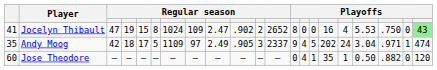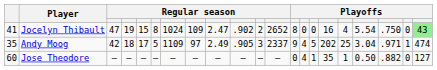 <table class="wikitable plainrowheaders" style="text-align:center;">
 <tr>
 <th scope="col" rowspan="2"></th>
 <th scope="col" rowspan="2">Player</th>
 <th scope=colgroup colspan=10>Regular season</th>
 <th scope=colgroup colspan=9>Playoffs</th>
 </tr>
 <tr>
 <th scope="col"></th>
 <th scope="col"></th>
 <th scope="col"></th>
 <th scope="col"></th>
 <th scope="col"></th>
 <th scope="col"></th>
 <th scope="col"></th>
 <th scope="col"></th>
 <th scope="col"></th>
 <th scope="col"></th>
 <th scope="col"></th>
 <th scope="col"></th>
 <th scope="col"></th>
 <th scope="col"></th>
 <th scope="col"></th>
 <th scope="col"></th>
 <th scope="col"></th>
 <th scope="col"></th>
 <th scope="col"></th>
 </tr>
 <tr>
 <td scope="row">41</td>
 <td align="left"><a href='#'>Jocelyn Thibault</a></td>
 <td>47</td>
 <td>19</td>
 <td>15</td>
 <td>8</td>
 <td>1024</td>
 <td>109</td>
 <td>2.47</td>
 <td>.902</td>
 <td>2</td>
 <td>2652</td>
 <td>8</td>
 <td>0</td>
 <td>0</td>
 <td>16</td>
 <td>4</td>
-<td>5.53</td>
+<td>5.54</td>
 <td>.750</td>
 <td>0</td>
 <td style="background: lightgreen;">43</td>
 </tr>
 <tr>
 <td scope="row">35</td>
 <td align="left"><a href='#'>Andy Moog</a></td>
 <td>42</td>
 <td>18</td>
 <td>17</td>
 <td>5</td>
 <td>1109</td>
 <td>97</td>
 <td>2.49</td>
 <td>.905</td>
 <td>3</td>
 <td>2337</td>
 <td>9</td>
 <td>4</td>
 <td>5</td>
 <td>202</td>
-<td>24</td>
+<td>25</td>
 <td>3.04</td>
 <td>.971</td>
 <td>1</td>
 <td>474</td>
 </tr>
 <tr>
 <td scope="row">60</td>
 <td align="left"><a href='#'>Jose Theodore</a></td>
 <td>—</td>
 <td>—</td>
 <td>—</td>
 <td>—</td>
 <td>—</td>
 <td>—</td>
 <td>—</td>
 <td>—</td>
 <td>—</td>
 <td>—</td>
 <td>0</td>
 <td>4</td>
 <td>1</td>
 <td>35</td>
 <td>1</td>
 <td>0.50</td>
 <td>.882</td>
 <td>0</td>
-<td>120</td>
+<td>127</td>
 </tr>
 </table>
